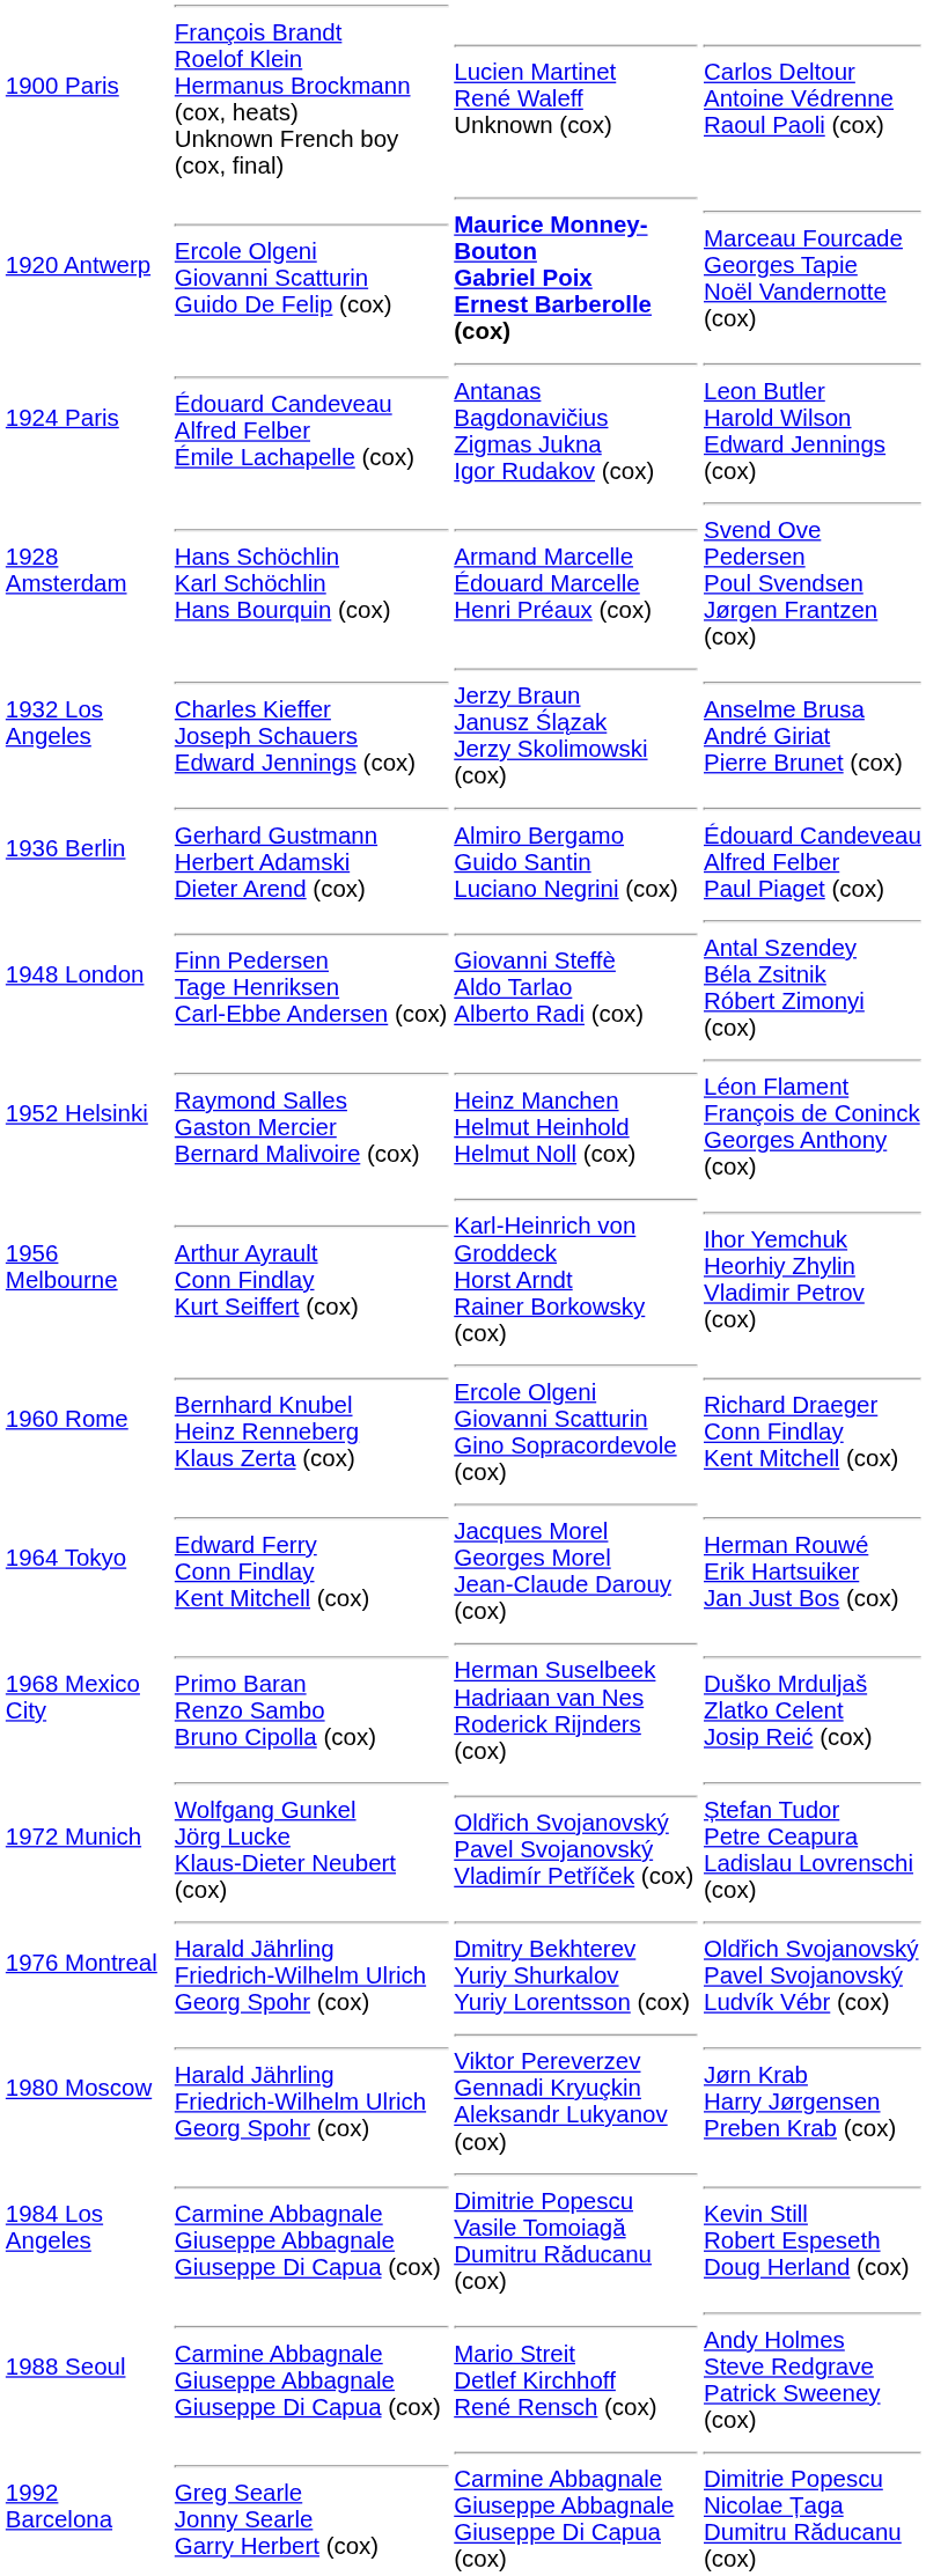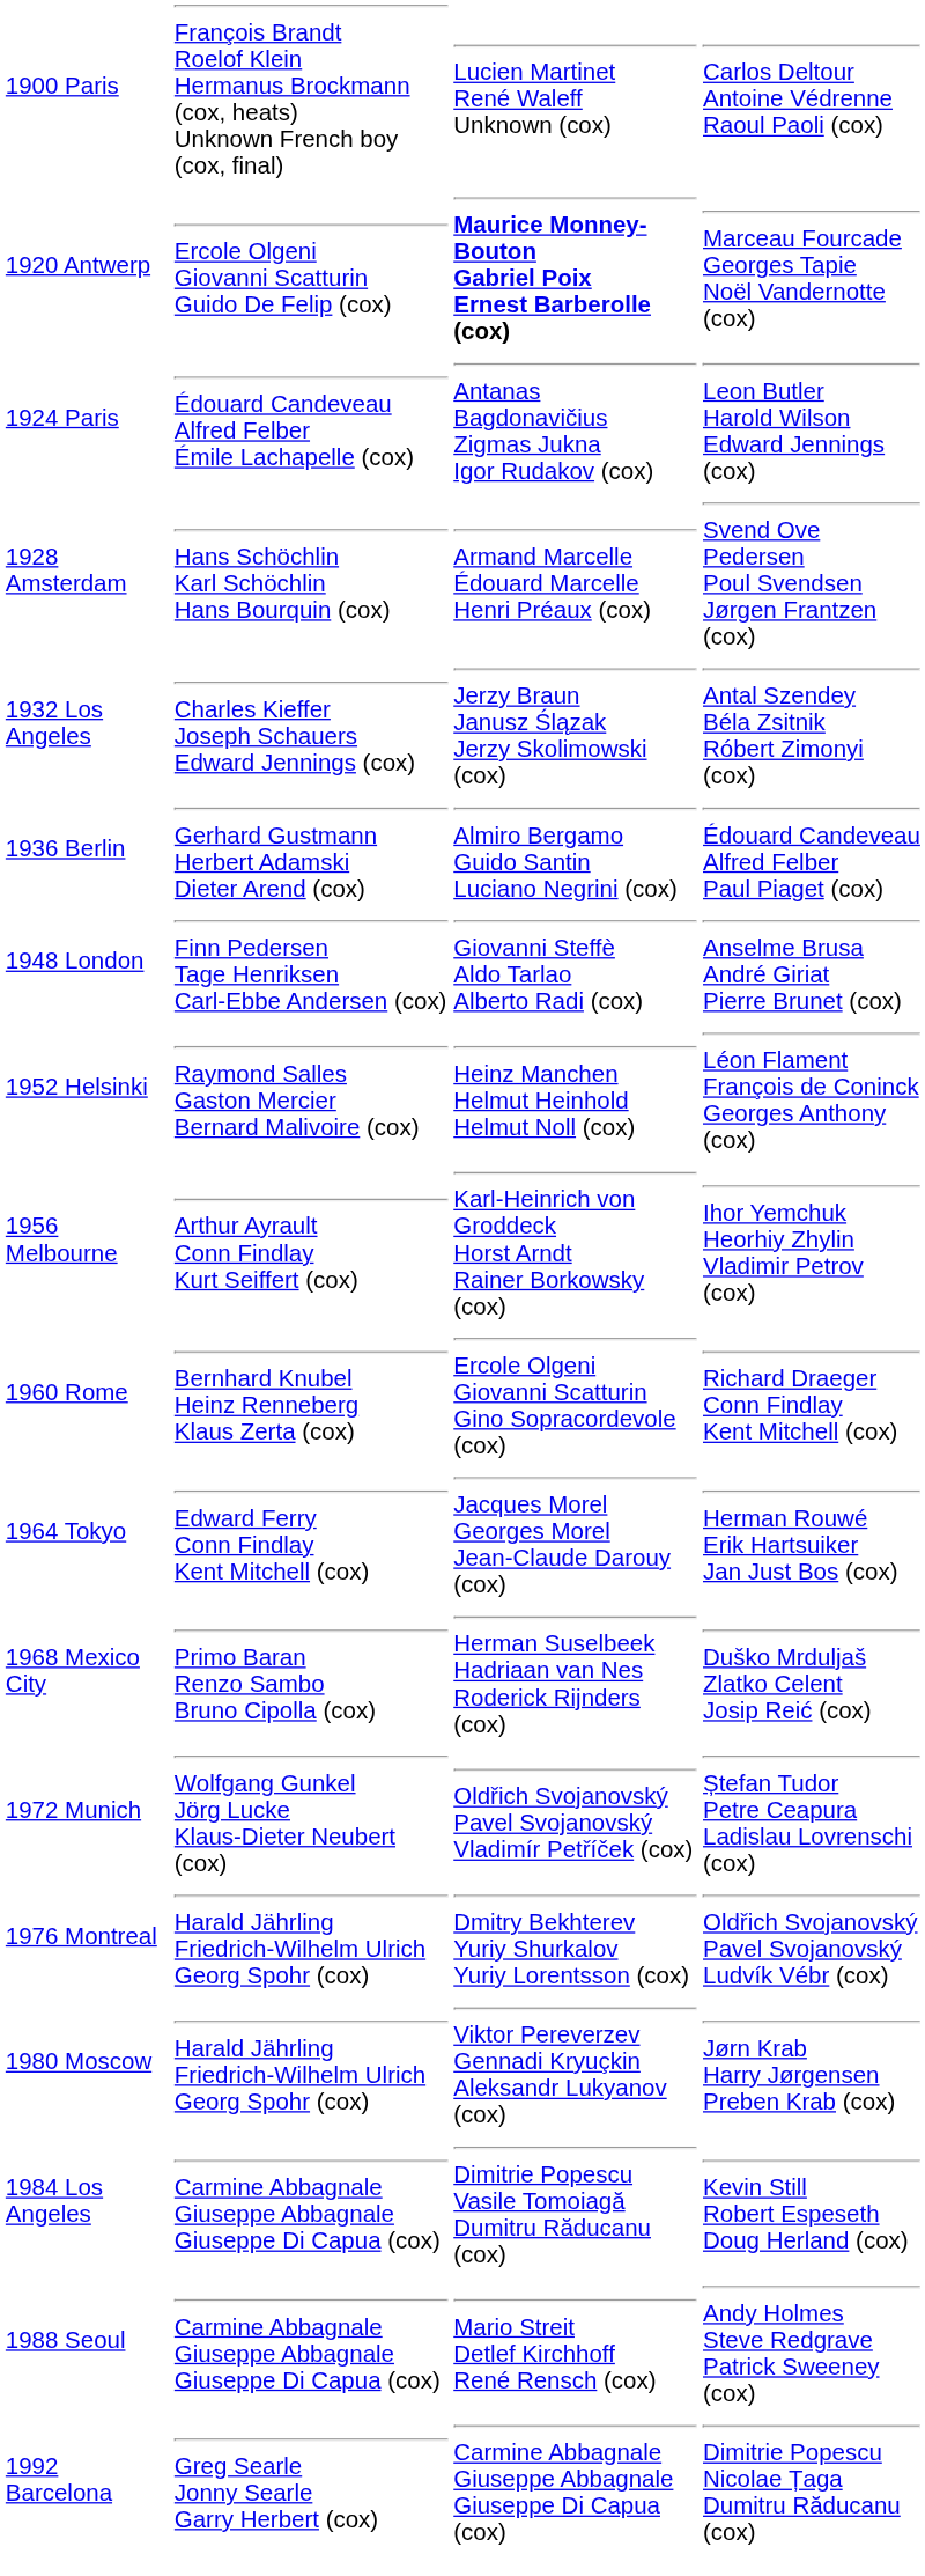 <table>
 <tr>
 <td><a href='#'>1900 Paris</a><br></td>
 <td><hr><a href='#'>François Brandt</a><br><a href='#'>Roelof Klein</a><br><a href='#'>Hermanus Brockmann</a> (cox, heats)<br>Unknown French boy (cox, final)</td>
 <td><hr><a href='#'>Lucien Martinet</a><br><a href='#'>René Waleff</a><br>Unknown (cox)</td>
 <td><hr><a href='#'>Carlos Deltour</a><br><a href='#'>Antoine Védrenne</a><br><a href='#'>Raoul Paoli</a> (cox)</td>
 </tr>
 <tr>
 <td><a href='#'>1920 Antwerp</a><br></td>
 <td><hr><a href='#'>Ercole Olgeni</a><br><a href='#'>Giovanni Scatturin</a><br><a href='#'>Guido De Felip</a> (cox)</td>
 <td><strong><hr><a href='#'>Maurice Monney-Bouton</a><br><a href='#'>Gabriel Poix</a><br><a href='#'>Ernest Barberolle</a> (cox)</strong></td>
 <td><hr><a href='#'>Marceau Fourcade</a><br><a href='#'>Georges Tapie</a><br><a href='#'>Noël Vandernotte</a> (cox)</td>
 </tr>
 <tr>
 <td><a href='#'>1924 Paris</a><br></td>
 <td><hr><a href='#'>Édouard Candeveau</a><br><a href='#'>Alfred Felber</a><br><a href='#'>Émile Lachapelle</a> (cox)</td>
 <td><hr><a href='#'>Antanas Bagdonavičius</a><br><a href='#'>Zigmas Jukna</a><br><a href='#'>Igor Rudakov</a> (cox)</td>
 <td><hr><a href='#'>Leon Butler</a><br><a href='#'>Harold Wilson</a><br><a href='#'>Edward Jennings</a> (cox)</td>
 </tr>
 <tr>
 <td><a href='#'>1928 Amsterdam</a><br></td>
 <td><hr><a href='#'>Hans Schöchlin</a><br><a href='#'>Karl Schöchlin</a><br><a href='#'>Hans Bourquin</a> (cox)</td>
 <td><hr><a href='#'>Armand Marcelle</a><br><a href='#'>Édouard Marcelle</a><br><a href='#'>Henri Préaux</a> (cox)</td>
 <td><hr><a href='#'>Svend Ove Pedersen</a><br><a href='#'>Poul Svendsen</a><br><a href='#'>Jørgen Frantzen</a> (cox)</td>
 </tr>
 <tr>
 <td><a href='#'>1932 Los Angeles</a><br></td>
 <td><hr><a href='#'>Charles Kieffer</a><br><a href='#'>Joseph Schauers</a><br><a href='#'>Edward Jennings</a> (cox)</td>
 <td><hr><a href='#'>Jerzy Braun</a><br><a href='#'>Janusz Ślązak</a><br><a href='#'>Jerzy Skolimowski</a> (cox)</td>
-<td><hr><a href='#'>Anselme Brusa</a><br><a href='#'>André Giriat</a><br><a href='#'>Pierre Brunet</a> (cox)</td>
+<td><hr><a href='#'>Antal Szendey</a><br><a href='#'>Béla Zsitnik</a><br><a href='#'>Róbert Zimonyi</a> (cox)</td>
 </tr>
 <tr>
 <td><a href='#'>1936 Berlin</a><br></td>
 <td><hr><a href='#'>Gerhard Gustmann</a><br><a href='#'>Herbert Adamski</a><br><a href='#'>Dieter Arend</a> (cox)</td>
 <td><hr><a href='#'>Almiro Bergamo</a><br><a href='#'>Guido Santin</a><br><a href='#'>Luciano Negrini</a> (cox)</td>
 <td><hr><a href='#'>Édouard Candeveau</a><br><a href='#'>Alfred Felber</a><br><a href='#'>Paul Piaget</a> (cox)</td>
 </tr>
 <tr>
 <td><a href='#'>1948 London</a><br></td>
 <td><hr><a href='#'>Finn Pedersen</a><br><a href='#'>Tage Henriksen</a><br><a href='#'>Carl-Ebbe Andersen</a> (cox)</td>
 <td><hr><a href='#'>Giovanni Steffè</a><br><a href='#'>Aldo Tarlao</a><br><a href='#'>Alberto Radi</a> (cox)</td>
-<td><hr><a href='#'>Antal Szendey</a><br><a href='#'>Béla Zsitnik</a><br><a href='#'>Róbert Zimonyi</a> (cox)</td>
+<td><hr><a href='#'>Anselme Brusa</a><br><a href='#'>André Giriat</a><br><a href='#'>Pierre Brunet</a> (cox)</td>
 </tr>
 <tr>
 <td><a href='#'>1952 Helsinki</a><br></td>
 <td><hr><a href='#'>Raymond Salles</a><br><a href='#'>Gaston Mercier</a><br><a href='#'>Bernard Malivoire</a> (cox)</td>
 <td><hr><a href='#'>Heinz Manchen</a><br><a href='#'>Helmut Heinhold</a><br><a href='#'>Helmut Noll</a> (cox)</td>
 <td><hr><a href='#'>Léon Flament</a><br><a href='#'>François de Coninck</a><br><a href='#'>Georges Anthony</a> (cox)</td>
 </tr>
 <tr>
 <td><a href='#'>1956 Melbourne</a><br></td>
 <td><hr><a href='#'>Arthur Ayrault</a><br><a href='#'>Conn Findlay</a><br><a href='#'>Kurt Seiffert</a> (cox)</td>
 <td><hr><a href='#'>Karl-Heinrich von Groddeck</a><br><a href='#'>Horst Arndt</a><br><a href='#'>Rainer Borkowsky</a> (cox)</td>
 <td><hr><a href='#'>Ihor Yemchuk</a><br><a href='#'>Heorhiy Zhylin</a><br><a href='#'>Vladimir Petrov</a> (cox)</td>
 </tr>
 <tr>
 <td><a href='#'>1960 Rome</a><br></td>
 <td><hr><a href='#'>Bernhard Knubel</a><br><a href='#'>Heinz Renneberg</a><br><a href='#'>Klaus Zerta</a> (cox)</td>
 <td><hr><a href='#'>Ercole Olgeni</a><br><a href='#'>Giovanni Scatturin</a><br><a href='#'>Gino Sopracordevole</a> (cox)</td>
 <td><hr><a href='#'>Richard Draeger</a><br><a href='#'>Conn Findlay</a><br><a href='#'>Kent Mitchell</a> (cox)</td>
 </tr>
 <tr>
 <td><a href='#'>1964 Tokyo</a><br></td>
 <td><hr><a href='#'>Edward Ferry</a><br><a href='#'>Conn Findlay</a><br><a href='#'>Kent Mitchell</a> (cox)</td>
 <td><hr><a href='#'>Jacques Morel</a><br><a href='#'>Georges Morel</a><br><a href='#'>Jean-Claude Darouy</a> (cox)</td>
 <td><hr><a href='#'>Herman Rouwé</a><br><a href='#'>Erik Hartsuiker</a><br><a href='#'>Jan Just Bos</a> (cox)</td>
 </tr>
 <tr>
 <td><a href='#'>1968 Mexico City</a><br></td>
 <td><hr><a href='#'>Primo Baran</a><br><a href='#'>Renzo Sambo</a><br><a href='#'>Bruno Cipolla</a> (cox)</td>
 <td><hr><a href='#'>Herman Suselbeek</a><br><a href='#'>Hadriaan van Nes</a><br><a href='#'>Roderick Rijnders</a> (cox)</td>
 <td><hr><a href='#'>Duško Mrduljaš</a><br><a href='#'>Zlatko Celent</a><br><a href='#'>Josip Reić</a> (cox)</td>
 </tr>
 <tr>
 <td><a href='#'>1972 Munich</a><br></td>
 <td><hr><a href='#'>Wolfgang Gunkel</a><br><a href='#'>Jörg Lucke</a><br><a href='#'>Klaus-Dieter Neubert</a> (cox)</td>
 <td><hr><a href='#'>Oldřich Svojanovský</a><br><a href='#'>Pavel Svojanovský</a><br><a href='#'>Vladimír Petříček</a> (cox)</td>
 <td><hr><a href='#'>Ștefan Tudor</a><br><a href='#'>Petre Ceapura</a><br><a href='#'>Ladislau Lovrenschi</a> (cox)</td>
 </tr>
 <tr>
 <td><a href='#'>1976 Montreal</a><br></td>
 <td><hr><a href='#'>Harald Jährling</a><br><a href='#'>Friedrich-Wilhelm Ulrich</a><br><a href='#'>Georg Spohr</a> (cox)</td>
 <td><hr><a href='#'>Dmitry Bekhterev</a><br><a href='#'>Yuriy Shurkalov</a><br><a href='#'>Yuriy Lorentsson</a> (cox)</td>
 <td><hr><a href='#'>Oldřich Svojanovský</a><br><a href='#'>Pavel Svojanovský</a><br><a href='#'>Ludvík Vébr</a> (cox)</td>
 </tr>
 <tr>
 <td><a href='#'>1980 Moscow</a><br></td>
 <td><hr><a href='#'>Harald Jährling</a><br><a href='#'>Friedrich-Wilhelm Ulrich</a><br><a href='#'>Georg Spohr</a> (cox)</td>
 <td><hr><a href='#'>Viktor Pereverzev</a><br><a href='#'>Gennadi Kryuçkin</a><br><a href='#'>Aleksandr Lukyanov</a> (cox)</td>
 <td><hr><a href='#'>Jørn Krab</a><br><a href='#'>Harry Jørgensen</a><br><a href='#'>Preben Krab</a> (cox)</td>
 </tr>
 <tr>
 <td><a href='#'>1984 Los Angeles</a><br></td>
 <td><hr><a href='#'>Carmine Abbagnale</a><br><a href='#'>Giuseppe Abbagnale</a><br><a href='#'>Giuseppe Di Capua</a> (cox)</td>
 <td><hr><a href='#'>Dimitrie Popescu</a><br><a href='#'>Vasile Tomoiagă</a><br><a href='#'>Dumitru Răducanu</a> (cox)</td>
 <td><hr><a href='#'>Kevin Still</a><br><a href='#'>Robert Espeseth</a><br><a href='#'>Doug Herland</a> (cox)</td>
 </tr>
 <tr>
 <td><a href='#'>1988 Seoul</a><br></td>
 <td><hr><a href='#'>Carmine Abbagnale</a><br><a href='#'>Giuseppe Abbagnale</a><br><a href='#'>Giuseppe Di Capua</a> (cox)</td>
 <td><hr><a href='#'>Mario Streit</a><br><a href='#'>Detlef Kirchhoff</a><br><a href='#'>René Rensch</a> (cox)</td>
 <td><hr><a href='#'>Andy Holmes</a><br><a href='#'>Steve Redgrave</a><br><a href='#'>Patrick Sweeney</a> (cox)</td>
 </tr>
 <tr>
 <td><a href='#'>1992 Barcelona</a><br></td>
 <td><hr><a href='#'>Greg Searle</a><br><a href='#'>Jonny Searle</a><br><a href='#'>Garry Herbert</a> (cox)</td>
 <td><hr><a href='#'>Carmine Abbagnale</a><br><a href='#'>Giuseppe Abbagnale</a><br><a href='#'>Giuseppe Di Capua</a> (cox)</td>
 <td><hr><a href='#'>Dimitrie Popescu</a><br><a href='#'>Nicolae Țaga</a><br><a href='#'>Dumitru Răducanu</a> (cox)</td>
 </tr>
 </table>
